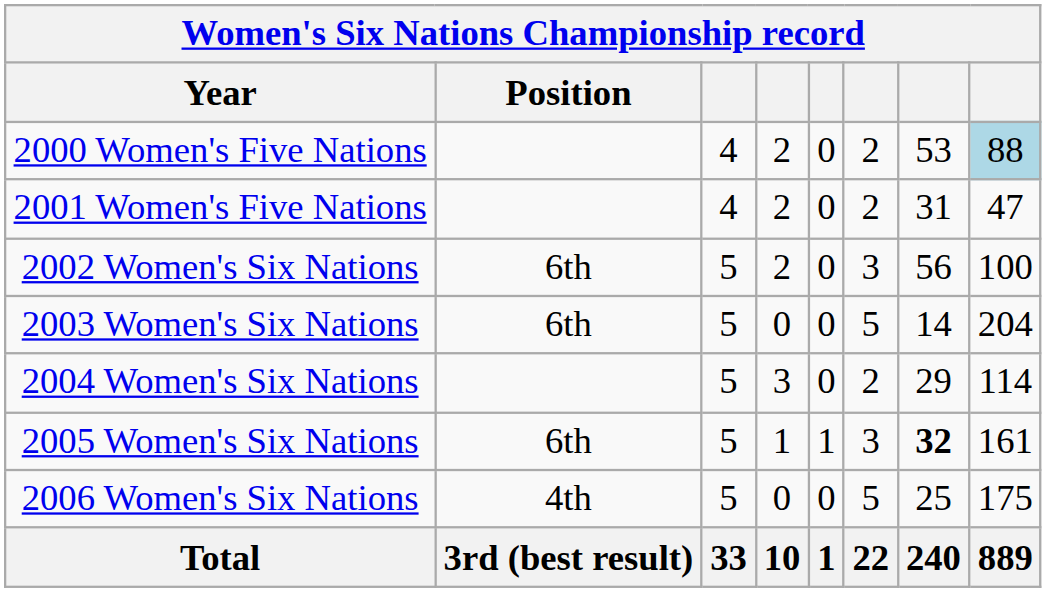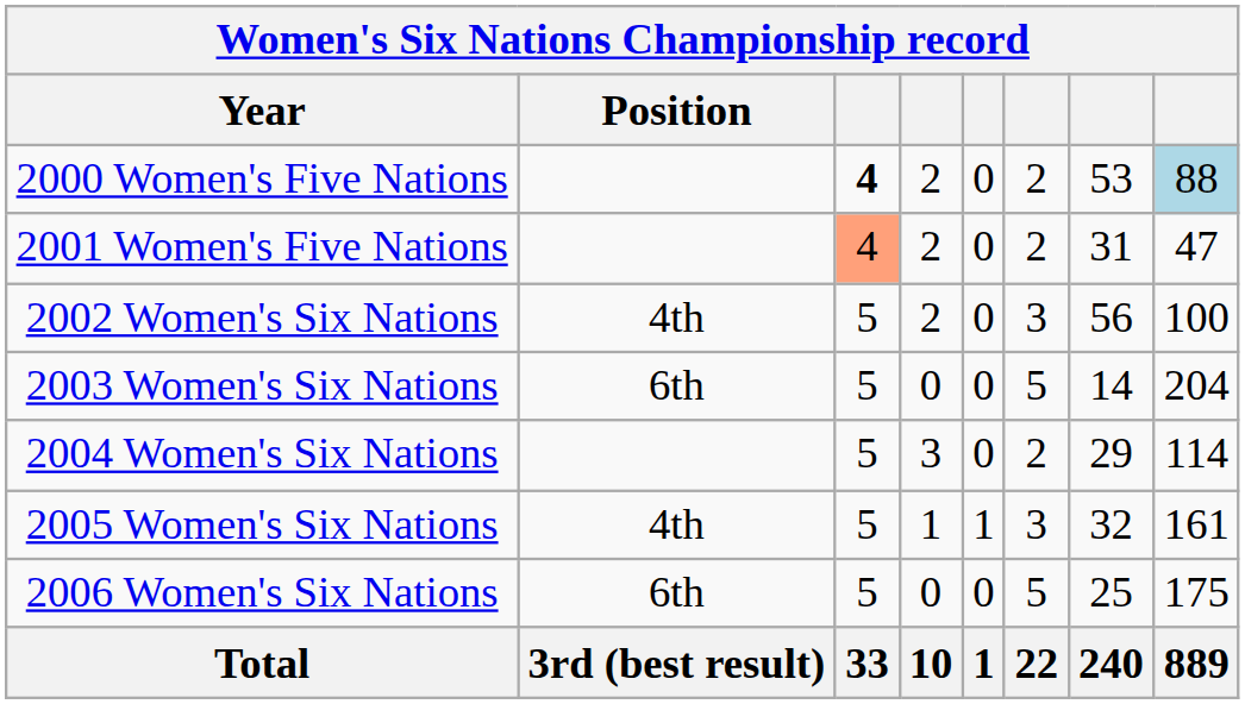 <table class="wikitable" style="text-align: center;">
 <tr>
 <th colspan=8><a href='#'>Women's Six Nations Championship record</a></th>
 </tr>
 <tr>
 <th>Year</th>
 <th>Position</th>
 <th></th>
 <th></th>
 <th></th>
 <th></th>
 <th></th>
 <th></th>
 </tr>
 <tr>
 <td><a href='#'>2000 Women's Five Nations</a></td>
 <td></td>
-<td>4</td>
+<td><strong>4</strong></td>
 <td>2</td>
 <td>0</td>
 <td>2</td>
 <td>53</td>
 <td style="background: lightblue;">88</td>
 </tr>
 <tr>
 <td><a href='#'>2001 Women's Five Nations</a></td>
 <td></td>
-<td>4</td>
+<td style="background: lightsalmon;">4</td>
 <td>2</td>
 <td>0</td>
 <td>2</td>
 <td>31</td>
 <td>47</td>
 </tr>
 <tr>
 <td><a href='#'>2002 Women's Six Nations</a></td>
-<td>6th</td>
+<td>4th</td>
 <td>5</td>
 <td>2</td>
 <td>0</td>
 <td>3</td>
 <td>56</td>
 <td>100</td>
 </tr>
 <tr>
 <td><a href='#'>2003 Women's Six Nations</a></td>
 <td>6th</td>
 <td>5</td>
 <td>0</td>
 <td>0</td>
 <td>5</td>
 <td>14</td>
 <td>204</td>
 </tr>
 <tr>
 <td><a href='#'>2004 Women's Six Nations</a></td>
 <td></td>
 <td>5</td>
 <td>3</td>
 <td>0</td>
 <td>2</td>
 <td>29</td>
 <td>114</td>
 </tr>
 <tr>
 <td><a href='#'>2005 Women's Six Nations</a></td>
-<td>6th</td>
+<td>4th</td>
 <td>5</td>
 <td>1</td>
 <td>1</td>
 <td>3</td>
-<td><strong>32</strong></td>
+<td>32</td>
 <td>161</td>
 </tr>
 <tr>
 <td><a href='#'>2006 Women's Six Nations</a></td>
-<td>4th</td>
+<td>6th</td>
 <td>5</td>
 <td>0</td>
 <td>0</td>
 <td>5</td>
 <td>25</td>
 <td>175</td>
 </tr>
 <tr>
 <th>Total</th>
 <th>3rd (best result)</th>
 <th>33</th>
 <th>10</th>
 <th>1</th>
 <th>22</th>
 <th>240</th>
 <th>889</th>
 </tr>
 </table>
